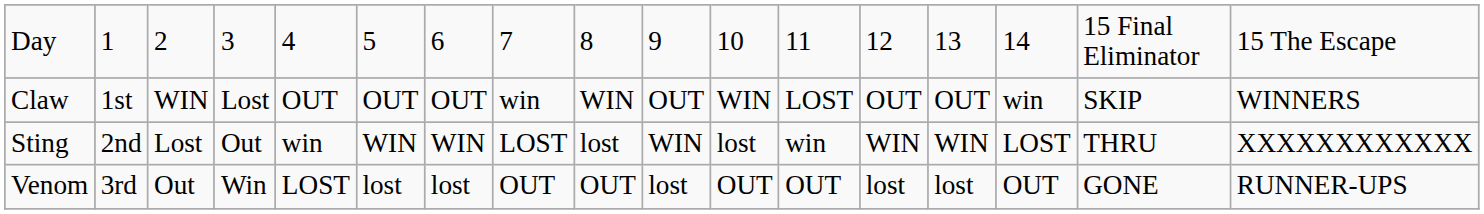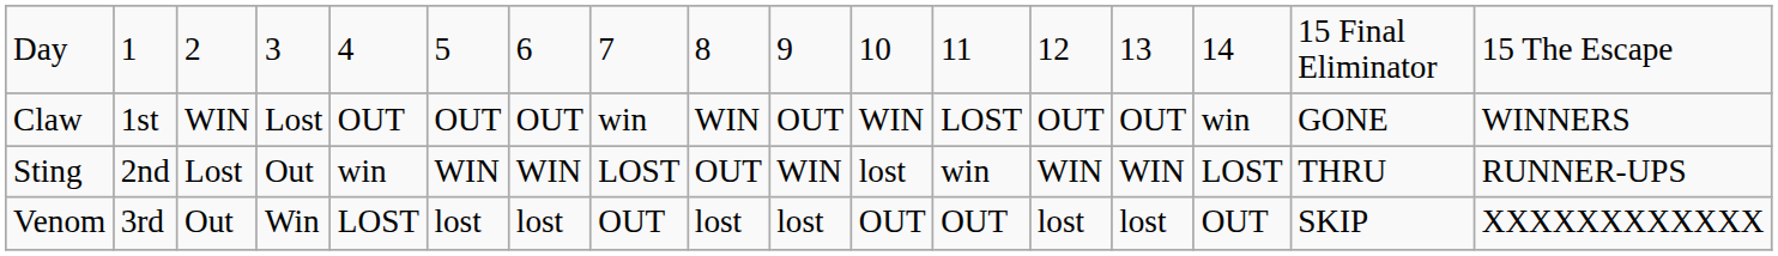 <table class="wikitable">
 <tr>
 <td>Day</td>
 <td>1</td>
 <td>2</td>
 <td>3</td>
 <td>4</td>
 <td>5</td>
 <td>6</td>
 <td>7</td>
 <td>8</td>
 <td>9</td>
 <td>10</td>
 <td>11</td>
 <td>12</td>
 <td>13</td>
 <td>14</td>
 <td>15 Final Eliminator</td>
 <td>15 The Escape</td>
 </tr>
 <tr>
 <td>Claw</td>
 <td>1st</td>
 <td>WIN</td>
 <td>Lost</td>
 <td>OUT</td>
 <td>OUT</td>
 <td>OUT</td>
 <td>win</td>
 <td>WIN</td>
 <td>OUT</td>
 <td>WIN</td>
 <td>LOST</td>
 <td>OUT</td>
 <td>OUT</td>
 <td>win</td>
-<td>SKIP</td>
+<td>GONE</td>
 <td>WINNERS</td>
 </tr>
 <tr>
 <td>Sting</td>
 <td>2nd</td>
 <td>Lost</td>
 <td>Out</td>
 <td>win</td>
 <td>WIN</td>
 <td>WIN</td>
 <td>LOST</td>
-<td>lost</td>
+<td>OUT</td>
 <td>WIN</td>
 <td>lost</td>
 <td>win</td>
 <td>WIN</td>
 <td>WIN</td>
 <td>LOST</td>
 <td>THRU</td>
-<td>XXXXXXXXXXXX</td>
+<td>RUNNER-UPS</td>
 </tr>
 <tr>
 <td>Venom</td>
 <td>3rd</td>
 <td>Out</td>
 <td>Win</td>
 <td>LOST</td>
 <td>lost</td>
 <td>lost</td>
 <td>OUT</td>
-<td>OUT</td>
+<td>lost</td>
 <td>lost</td>
 <td>OUT</td>
 <td>OUT</td>
 <td>lost</td>
 <td>lost</td>
 <td>OUT</td>
-<td>GONE</td>
-<td>RUNNER-UPS</td>
+<td>SKIP</td>
+<td>XXXXXXXXXXXX</td>
 </tr>
 </table>
